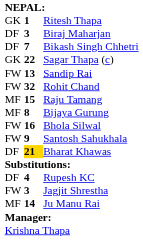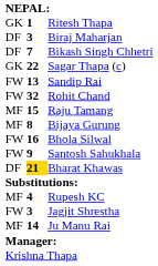 <table style="font-size: 90%" cellspacing="0" cellpadding="0" align="center">
 <tr>
 <td colspan=4><br><strong>NEPAL:</strong></td>
 </tr>
 <tr>
 <th width=25></th>
 <th width=25></th>
 </tr>
 <tr>
 <td>GK</td>
 <td><strong>1</strong></td>
 <td><a href='#'>Ritesh Thapa</a></td>
 <td></td>
 </tr>
 <tr>
 <td>DF</td>
 <td><strong>3</strong></td>
 <td><a href='#'>Biraj Maharjan</a></td>
 </tr>
 <tr>
 <td>DF</td>
 <td><strong>7</strong></td>
 <td><a href='#'>Bikash Singh Chhetri</a></td>
 </tr>
 <tr>
 <td>GK</td>
 <td><strong>22</strong></td>
 <td><a href='#'>Sagar Thapa</a> (<a href='#'>c</a>)</td>
 </tr>
 <tr>
 <td>FW</td>
 <td><strong>13</strong></td>
 <td><a href='#'>Sandip Rai</a></td>
 </tr>
 <tr>
 <td>FW</td>
 <td><strong>32</strong></td>
 <td><a href='#'>Rohit Chand</a></td>
 </tr>
 <tr>
 <td>MF</td>
 <td><strong>15</strong></td>
 <td><a href='#'>Raju Tamang</a></td>
 <td></td>
 <td></td>
 </tr>
 <tr>
 <td>MF</td>
 <td><strong>8</strong></td>
 <td><a href='#'>Bijaya Gurung</a></td>
 <td></td>
 <td></td>
 </tr>
 <tr>
 <td>FW</td>
 <td><strong>16</strong></td>
 <td><a href='#'>Bhola Silwal</a></td>
 <td></td>
 <td></td>
 </tr>
 <tr>
 <td>FW</td>
 <td><strong>9</strong></td>
 <td><a href='#'>Santosh Sahukhala</a></td>
 </tr>
 <tr>
 <td>DF</td>
 <td style="background: gold;"><strong>21</strong></td>
 <td><a href='#'>Bharat Khawas</a></td>
 </tr>
 <tr>
 <td colspan=3><strong>Substitutions:</strong></td>
 </tr>
 <tr>
-<td>DF</td>
+<td>MF</td>
 <td><strong>4</strong></td>
 <td><a href='#'>Rupesh KC</a></td>
 <td></td>
 <td></td>
 </tr>
 <tr>
 <td>FW</td>
 <td><strong>3</strong></td>
 <td><a href='#'>Jagjit Shrestha</a></td>
 <td></td>
 <td></td>
 </tr>
 <tr>
 <td>MF</td>
 <td><strong>14</strong></td>
 <td><a href='#'>Ju Manu Rai</a></td>
 <td></td>
 <td></td>
 </tr>
 <tr>
 <td colspan=3><strong>Manager:</strong></td>
 </tr>
 <tr>
 <td colspan=3> <a href='#'>Krishna Thapa</a></td>
 </tr>
 </table>
